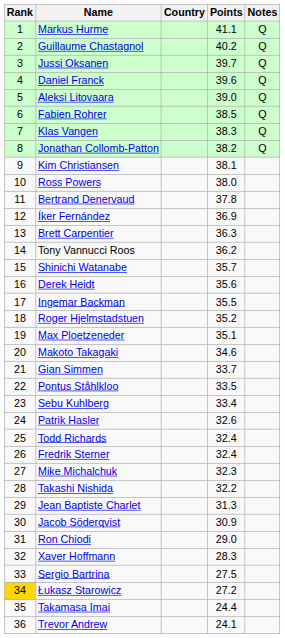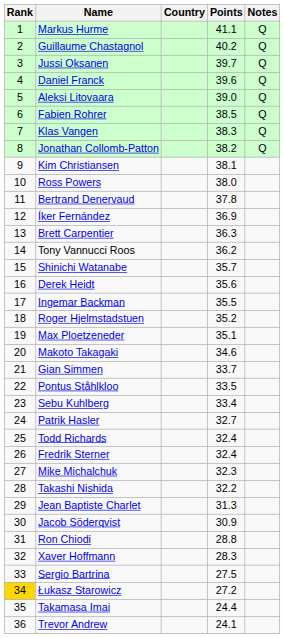 <table class="wikitable sortable" style="text-align:center">
 <tr>
 <th>Rank</th>
 <th>Name</th>
 <th>Country</th>
 <th>Points</th>
 <th>Notes</th>
 </tr>
 <tr bgcolor=#ccffcc>
 <td>1</td>
 <td align=left><a href='#'>Markus Hurme</a></td>
 <td align=left></td>
 <td>41.1</td>
 <td>Q</td>
 </tr>
 <tr bgcolor=#ccffcc>
 <td>2</td>
 <td align=left><a href='#'>Guillaume Chastagnol</a></td>
 <td align=left></td>
 <td>40.2</td>
 <td>Q</td>
 </tr>
 <tr bgcolor=#ccffcc>
 <td>3</td>
 <td align=left><a href='#'>Jussi Oksanen</a></td>
 <td align=left></td>
 <td>39.7</td>
 <td>Q</td>
 </tr>
 <tr bgcolor=#ccffcc>
 <td>4</td>
 <td align=left><a href='#'>Daniel Franck</a></td>
 <td align=left></td>
 <td>39.6</td>
 <td>Q</td>
 </tr>
 <tr bgcolor=#ccffcc>
 <td>5</td>
 <td align=left><a href='#'>Aleksi Litovaara</a></td>
 <td align=left></td>
 <td>39.0</td>
 <td>Q</td>
 </tr>
 <tr bgcolor=#ccffcc>
 <td>6</td>
 <td align=left><a href='#'>Fabien Rohrer</a></td>
 <td align=left></td>
 <td>38.5</td>
 <td>Q</td>
 </tr>
 <tr bgcolor=#ccffcc>
 <td>7</td>
 <td align=left><a href='#'>Klas Vangen</a></td>
 <td align=left></td>
 <td>38.3</td>
 <td>Q</td>
 </tr>
 <tr bgcolor=#ccffcc>
 <td>8</td>
 <td align=left><a href='#'>Jonathan Collomb-Patton</a></td>
 <td align=left></td>
 <td>38.2</td>
 <td>Q</td>
 </tr>
 <tr>
 <td>9</td>
 <td align=left><a href='#'>Kim Christiansen</a></td>
 <td align=left></td>
 <td>38.1</td>
 <td></td>
 </tr>
 <tr>
 <td>10</td>
 <td align=left><a href='#'>Ross Powers</a></td>
 <td align=left></td>
 <td>38.0</td>
 <td></td>
 </tr>
 <tr>
 <td>11</td>
 <td align=left><a href='#'>Bertrand Denervaud</a></td>
 <td align=left></td>
 <td>37.8</td>
 <td></td>
 </tr>
 <tr>
 <td>12</td>
 <td align=left><a href='#'>Íker Fernández</a></td>
 <td align=left></td>
 <td>36.9</td>
 <td></td>
 </tr>
 <tr>
 <td>13</td>
 <td align=left><a href='#'>Brett Carpentier</a></td>
 <td align=left></td>
 <td>36.3</td>
 <td></td>
 </tr>
 <tr>
 <td>14</td>
 <td align=left>Tony Vannucci Roos</td>
 <td align=left></td>
 <td>36.2</td>
 <td></td>
 </tr>
 <tr>
 <td>15</td>
 <td align=left><a href='#'>Shinichi Watanabe</a></td>
 <td align=left></td>
 <td>35.7</td>
 <td></td>
 </tr>
 <tr>
 <td>16</td>
 <td align=left><a href='#'>Derek Heidt</a></td>
 <td align=left></td>
 <td>35.6</td>
 <td></td>
 </tr>
 <tr>
 <td>17</td>
 <td align=left><a href='#'>Ingemar Backman</a></td>
 <td align=left></td>
 <td>35.5</td>
 <td></td>
 </tr>
 <tr>
 <td>18</td>
 <td align=left><a href='#'>Roger Hjelmstadstuen</a></td>
 <td align=left></td>
 <td>35.2</td>
 <td></td>
 </tr>
 <tr>
 <td>19</td>
 <td align=left><a href='#'>Max Ploetzeneder</a></td>
 <td align=left></td>
 <td>35.1</td>
 <td></td>
 </tr>
 <tr>
 <td>20</td>
 <td align=left><a href='#'>Makoto Takagaki</a></td>
 <td align=left></td>
 <td>34.6</td>
 <td></td>
 </tr>
 <tr>
 <td>21</td>
 <td align=left><a href='#'>Gian Simmen</a></td>
 <td align=left></td>
 <td>33.7</td>
 <td></td>
 </tr>
 <tr>
 <td>22</td>
 <td align=left><a href='#'>Pontus Ståhlkloo</a></td>
 <td align=left></td>
 <td>33.5</td>
 <td></td>
 </tr>
 <tr>
 <td>23</td>
 <td align=left><a href='#'>Sebu Kuhlberg</a></td>
 <td align=left></td>
 <td>33.4</td>
 <td></td>
 </tr>
 <tr>
 <td>24</td>
 <td align=left><a href='#'>Patrik Hasler</a></td>
 <td align=left></td>
-<td>32.6</td>
+<td>32.7</td>
 <td></td>
 </tr>
 <tr>
 <td>25</td>
 <td align=left><a href='#'>Todd Richards</a></td>
 <td align=left></td>
 <td>32.4</td>
 <td></td>
 </tr>
 <tr>
 <td>26</td>
 <td align=left><a href='#'>Fredrik Sterner</a></td>
 <td align=left></td>
 <td>32.4</td>
 <td></td>
 </tr>
 <tr>
 <td>27</td>
 <td align=left><a href='#'>Mike Michalchuk</a></td>
 <td align=left></td>
 <td>32.3</td>
 <td></td>
 </tr>
 <tr>
 <td>28</td>
 <td align=left><a href='#'>Takashi Nishida</a></td>
 <td align=left></td>
 <td>32.2</td>
 <td></td>
 </tr>
 <tr>
 <td>29</td>
 <td align=left><a href='#'>Jean Baptiste Charlet</a></td>
 <td align=left></td>
 <td>31.3</td>
 <td></td>
 </tr>
 <tr>
 <td>30</td>
 <td align=left><a href='#'>Jacob Söderqvist</a></td>
 <td align=left></td>
 <td>30.9</td>
 <td></td>
 </tr>
 <tr>
 <td>31</td>
 <td align=left><a href='#'>Ron Chiodi</a></td>
 <td align=left></td>
-<td>29.0</td>
+<td>28.8</td>
 <td></td>
 </tr>
 <tr>
 <td>32</td>
 <td align=left><a href='#'>Xaver Hoffmann</a></td>
 <td align=left></td>
 <td>28.3</td>
 <td></td>
 </tr>
 <tr>
 <td>33</td>
 <td align=left><a href='#'>Sergio Bartrina</a></td>
 <td align=left></td>
 <td>27.5</td>
 <td></td>
 </tr>
 <tr>
 <td style="background: gold;">34</td>
 <td align=left><a href='#'>Łukasz Starowicz</a></td>
 <td align=left></td>
 <td>27.2</td>
 <td></td>
 </tr>
 <tr>
 <td>35</td>
 <td align=left><a href='#'>Takamasa Imai</a></td>
 <td align=left></td>
 <td>24.4</td>
 <td></td>
 </tr>
 <tr>
 <td>36</td>
 <td align=left><a href='#'>Trevor Andrew</a></td>
 <td align=left></td>
 <td>24.1</td>
 <td></td>
 </tr>
 </table>
